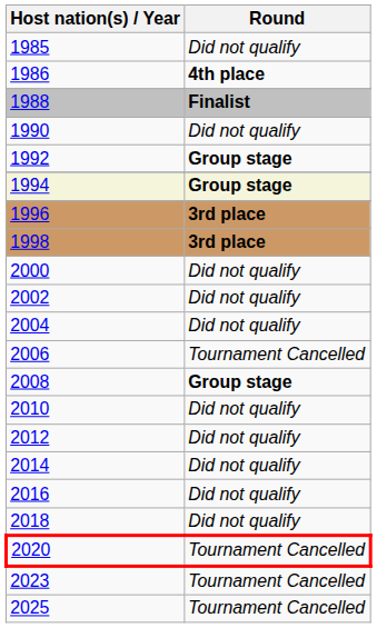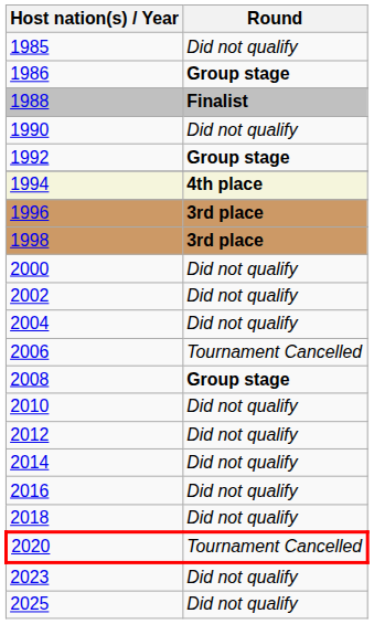 <table class="wikitable" style="text-align: left;">
 <tr>
 <th>Host nation(s) / Year</th>
 <th>Round</th>
 </tr>
 <tr>
 <td> <a href='#'>1985</a></td>
 <td><em>Did not qualify</em></td>
 </tr>
 <tr>
 <td> <a href='#'>1986</a></td>
-<td><strong>4th place</strong></td>
+<td><strong>Group stage</strong></td>
 </tr>
 <tr>
 </tr>
 <tr bgcolor=silver>
 <td> <a href='#'>1988</a></td>
 <td><strong>Finalist</strong></td>
 </tr>
 <tr>
 <td> <a href='#'>1990</a></td>
 <td><em>Did not qualify</em></td>
 </tr>
 <tr>
 <td> <a href='#'>1992</a></td>
 <td><strong>Group stage</strong></td>
 </tr>
 <tr>
 </tr>
 <tr style="background:beige;">
 <td> <a href='#'>1994</a></td>
-<td><strong>Group stage</strong></td>
+<td><strong>4th place</strong></td>
 </tr>
 <tr>
 </tr>
 <tr bgcolor="#cc9966">
 <td> <a href='#'>1996</a></td>
 <td><strong>3rd place</strong></td>
 </tr>
 <tr>
 </tr>
 <tr bgcolor="#cc9966">
 <td> <a href='#'>1998</a></td>
 <td><strong>3rd place</strong></td>
 </tr>
 <tr>
 <td> <a href='#'>2000</a></td>
 <td><em>Did not qualify</em></td>
 </tr>
 <tr>
 <td> <a href='#'>2002</a></td>
 <td><em>Did not qualify</em></td>
 </tr>
 <tr>
 <td> <a href='#'>2004</a></td>
 <td><em>Did not qualify</em></td>
 </tr>
 <tr>
 <td> <a href='#'>2006</a></td>
 <td><em>Tournament Cancelled</em></td>
 </tr>
 <tr>
 <td> <a href='#'>2008</a></td>
 <td><strong>Group stage</strong></td>
 </tr>
 <tr>
 <td> <a href='#'>2010</a></td>
 <td><em>Did not qualify</em></td>
 </tr>
 <tr>
 <td> <a href='#'>2012</a></td>
 <td><em>Did not qualify</em></td>
 </tr>
 <tr>
 <td> <a href='#'>2014</a></td>
 <td><em>Did not qualify</em></td>
 </tr>
 <tr>
 <td> <a href='#'>2016</a></td>
 <td><em>Did not qualify</em></td>
 </tr>
 <tr>
 <td> <a href='#'>2018</a></td>
 <td><em>Did not qualify</em></td>
 </tr>
 <tr>
 </tr>
 <tr style="border: 3px solid red"|>
 <td> <a href='#'>2020</a></td>
 <td><em>Tournament Cancelled</em></td>
 </tr>
 <tr>
 <td> <a href='#'>2023</a></td>
-<td><em>Tournament Cancelled</em></td>
+<td><em>Did not qualify</em></td>
 </tr>
 <tr>
 <td> <a href='#'>2025</a></td>
-<td><em>Tournament Cancelled</em></td>
+<td><em>Did not qualify</em></td>
 </tr>
 </table>
